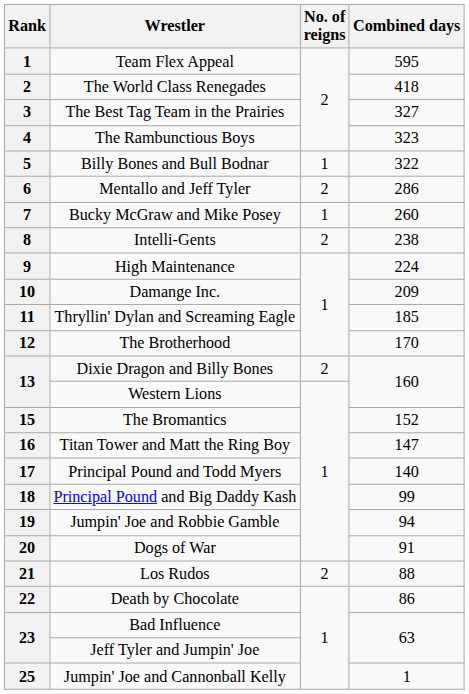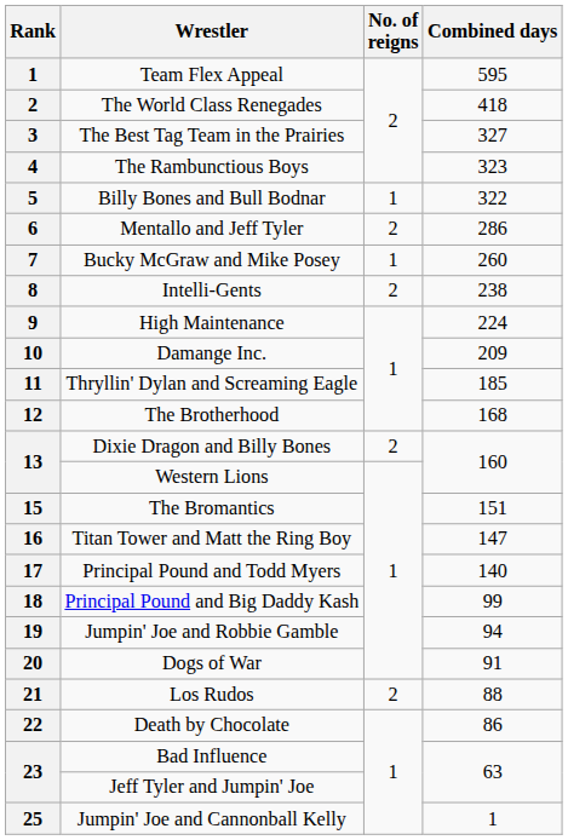 <table class="wikitable sortable" style="text-align: center">
 <tr>
 <th>Rank</th>
 <th>Wrestler</th>
 <th>No. of<br>reigns</th>
 <th data-sort-type="number">Combined days</th>
 </tr>
 <tr>
 <th>1</th>
 <td>Team Flex Appeal <br></td>
 <td rowspan=4>2</td>
 <td>595</td>
 </tr>
 <tr>
 <th>2</th>
 <td>The World Class Renegades <br></td>
 <td>418</td>
 </tr>
 <tr>
 <th>3</th>
 <td>The Best Tag Team in the Prairies <br></td>
 <td>327</td>
 </tr>
 <tr>
 <th>4</th>
 <td>The Rambunctious Boys <br></td>
 <td>323</td>
 </tr>
 <tr>
 <th>5</th>
 <td>Billy Bones and Bull Bodnar</td>
 <td>1</td>
 <td>322</td>
 </tr>
 <tr>
 <th>6</th>
 <td>Mentallo and Jeff Tyler</td>
 <td>2</td>
 <td>286</td>
 </tr>
 <tr>
 <th>7</th>
 <td>Bucky McGraw and Mike Posey</td>
 <td>1</td>
 <td>260</td>
 </tr>
 <tr>
 <th>8</th>
 <td>Intelli-Gents <br></td>
 <td>2</td>
 <td>238</td>
 </tr>
 <tr>
 <th>9</th>
 <td>High Maintenance <br></td>
 <td rowspan=4>1</td>
 <td>224</td>
 </tr>
 <tr>
 <th>10</th>
 <td>Damange Inc. <br></td>
 <td>209</td>
 </tr>
 <tr>
 <th>11</th>
 <td>Thryllin' Dylan and Screaming Eagle</td>
 <td>185</td>
 </tr>
 <tr>
 <th>12</th>
 <td>The Brotherhood <br></td>
-<td>170</td>
+<td>168</td>
 </tr>
 <tr>
 <th rowspan=2>13</th>
 <td>Dixie Dragon and Billy Bones</td>
 <td>2</td>
 <td rowspan=2>160</td>
 </tr>
 <tr>
 <td>Western Lions<br> </td>
 <td rowspan=7>1</td>
 </tr>
 <tr>
 <th>15</th>
 <td>The Bromantics <br></td>
-<td>152</td>
+<td>151</td>
 </tr>
 <tr>
 <th>16</th>
 <td>Titan Tower and Matt the Ring Boy</td>
 <td>147</td>
 </tr>
 <tr>
 <th>17</th>
 <td>Principal Pound and Todd Myers</td>
 <td>140</td>
 </tr>
 <tr>
 <th>18</th>
 <td><a href='#'>Principal Pound</a> and Big Daddy Kash</td>
 <td>99</td>
 </tr>
 <tr>
 <th>19</th>
 <td>Jumpin' Joe and Robbie Gamble</td>
 <td>94</td>
 </tr>
 <tr>
 <th>20</th>
 <td>Dogs of War <br></td>
 <td>91</td>
 </tr>
 <tr>
 <th>21</th>
 <td>Los Rudos <br></td>
 <td>2</td>
 <td>88</td>
 </tr>
 <tr>
 <th>22</th>
 <td>Death by Chocolate <br></td>
 <td rowspan=4>1</td>
 <td>86</td>
 </tr>
 <tr>
 <th rowspan=2>23</th>
 <td>Bad Influence <br></td>
 <td rowspan=2>63</td>
 </tr>
 <tr>
 <td>Jeff Tyler and Jumpin' Joe</td>
 </tr>
 <tr>
 <th>25</th>
 <td>Jumpin' Joe and Cannonball Kelly</td>
 <td>1</td>
 </tr>
 </table>
